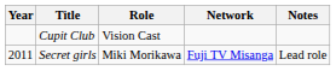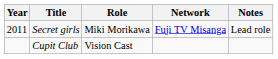 <table class="wikitable">
 <tr>
 <th>Year</th>
 <th>Title</th>
 <th>Role</th>
 <th>Network</th>
 <th>Notes</th>
 </tr>
 <tr>
+<td>2011</td>
+<td><em>Secret girls</em></td>
+<td>Miki Morikawa</td>
+<td><a href='#'>Fuji TV Misanga</a></td>
+<td>Lead role</td>
+</tr>
+<tr>
 <td></td>
 <td><em>Cupit Club</em></td>
 <td>Vision Cast</td>
 <td></td>
 <td></td>
 </tr>
-<tr>
-<td>2011</td>
-<td><em>Secret girls</em></td>
-<td>Miki Morikawa</td>
-<td><a href='#'>Fuji TV Misanga</a></td>
-<td>Lead role</td>
-</tr>
 </table>
